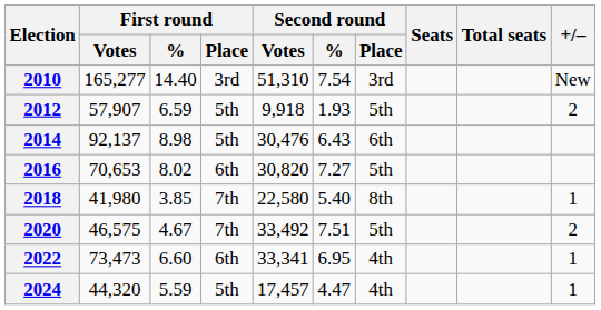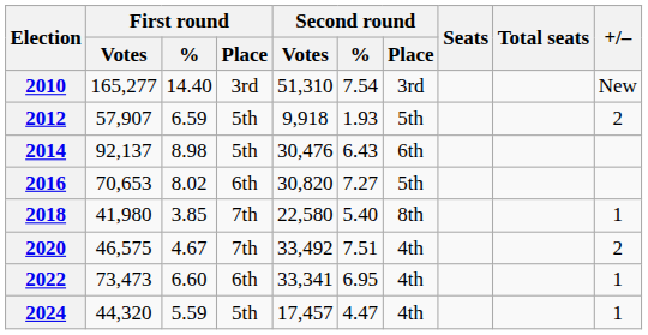 <table class="wikitable" style="text-align: center;">
 <tr>
 <th rowspan=2>Election</th>
 <th colspan=3>First round</th>
 <th colspan=3>Second round</th>
 <th rowspan=2>Seats</th>
 <th rowspan=2>Total seats</th>
 <th rowspan=2>+/–</th>
 </tr>
 <tr>
 <th>Votes</th>
 <th>%</th>
 <th>Place</th>
 <th>Votes</th>
 <th>%</th>
 <th>Place</th>
 </tr>
 <tr>
 <th><a href='#'>2010</a></th>
 <td>165,277</td>
 <td>14.40</td>
 <td>3rd</td>
 <td>51,310</td>
 <td>7.54</td>
 <td>3rd</td>
 <td></td>
 <td></td>
 <td>New</td>
 </tr>
 <tr>
 <th><a href='#'>2012</a></th>
 <td>57,907</td>
 <td>6.59</td>
 <td>5th</td>
 <td>9,918</td>
 <td>1.93</td>
 <td>5th</td>
 <td></td>
 <td></td>
 <td> 2</td>
 </tr>
 <tr>
 <th><a href='#'>2014</a></th>
 <td>92,137</td>
 <td>8.98</td>
 <td>5th</td>
 <td>30,476</td>
 <td>6.43</td>
 <td>6th</td>
 <td></td>
 <td></td>
 <td></td>
 </tr>
 <tr>
 <th><a href='#'>2016</a></th>
 <td>70,653</td>
 <td>8.02</td>
 <td>6th</td>
 <td>30,820</td>
 <td>7.27</td>
 <td>5th</td>
 <td></td>
 <td></td>
 <td></td>
 </tr>
 <tr>
 <th><a href='#'>2018</a></th>
 <td>41,980</td>
 <td>3.85</td>
 <td>7th</td>
 <td>22,580</td>
 <td>5.40</td>
 <td>8th</td>
 <td></td>
 <td></td>
 <td> 1</td>
 </tr>
 <tr>
 <th><a href='#'>2020</a></th>
 <td>46,575</td>
 <td>4.67</td>
 <td>7th</td>
 <td>33,492</td>
 <td>7.51</td>
-<td>5th</td>
+<td>4th</td>
 <td></td>
 <td></td>
 <td> 2</td>
 </tr>
 <tr>
 <th><a href='#'>2022</a></th>
 <td>73,473</td>
 <td>6.60</td>
 <td>6th</td>
 <td>33,341</td>
 <td>6.95</td>
 <td>4th</td>
 <td></td>
 <td></td>
 <td> 1</td>
 </tr>
 <tr>
 <th><a href='#'>2024</a></th>
 <td>44,320</td>
 <td>5.59</td>
 <td>5th</td>
 <td>17,457</td>
 <td>4.47</td>
 <td>4th</td>
 <td></td>
 <td></td>
 <td> 1</td>
 </tr>
 </table>
